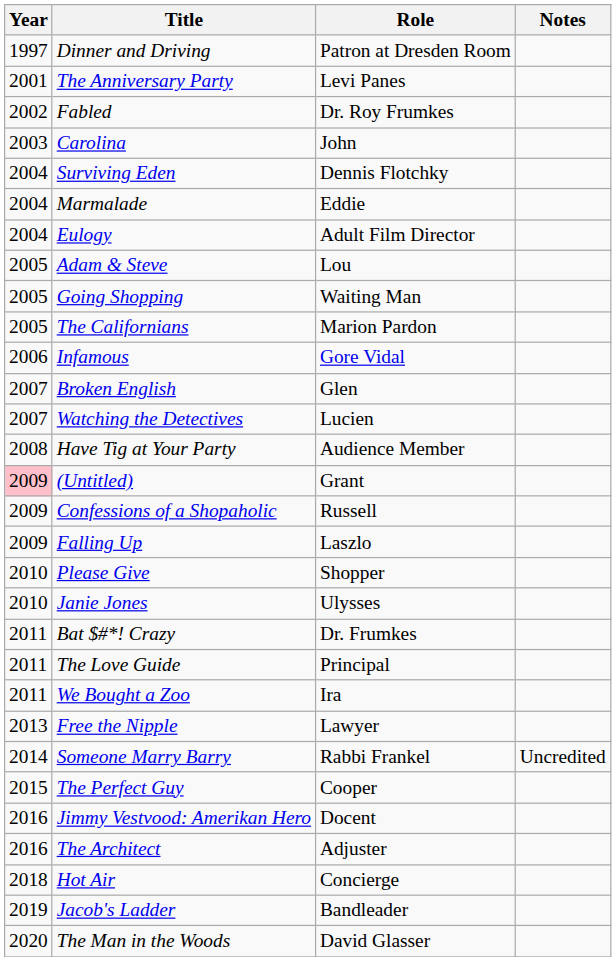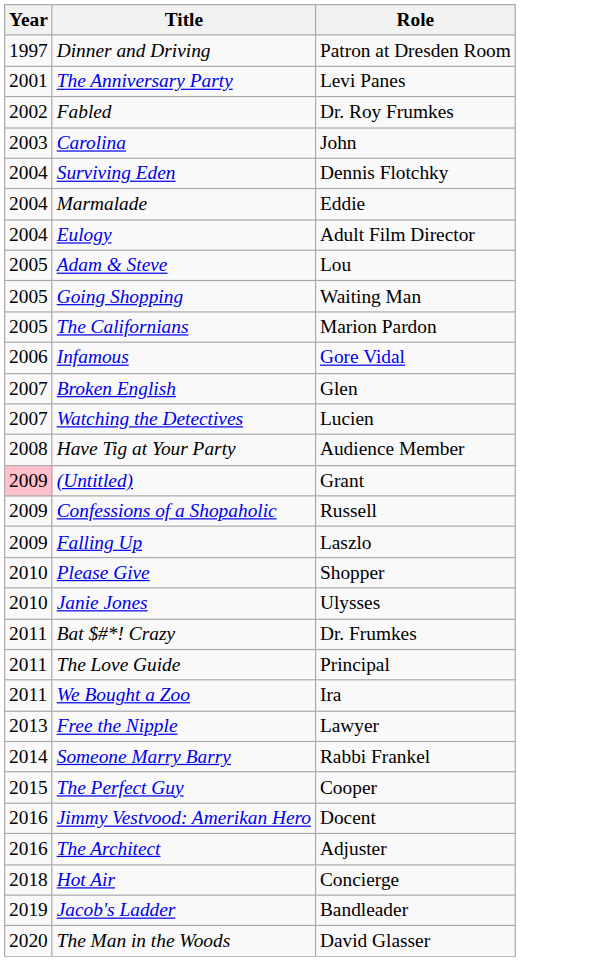 <table class="wikitable sortable">
 <tr>
 <th>Year</th>
 <th>Title</th>
 <th>Role</th>
-<th>Notes</th>
 </tr>
 <tr>
 <td>1997</td>
 <td><em>Dinner and Driving</em></td>
 <td>Patron at Dresden Room</td>
-<td></td>
 </tr>
 <tr>
 <td>2001</td>
 <td><em><a href='#'>The Anniversary Party</a></em></td>
 <td>Levi Panes</td>
-<td></td>
 </tr>
 <tr>
 <td>2002</td>
 <td><em>Fabled</em></td>
 <td>Dr. Roy Frumkes</td>
-<td></td>
 </tr>
 <tr>
 <td>2003</td>
 <td><a href='#'><em>Carolina</em></a></td>
 <td>John</td>
-<td></td>
 </tr>
 <tr>
 <td>2004</td>
 <td><em><a href='#'>Surviving Eden</a></em></td>
 <td>Dennis Flotchky</td>
-<td></td>
 </tr>
 <tr>
 <td>2004</td>
 <td><em>Marmalade</em></td>
 <td>Eddie</td>
-<td></td>
 </tr>
 <tr>
 <td>2004</td>
 <td><a href='#'><em>Eulogy</em></a></td>
 <td>Adult Film Director</td>
-<td></td>
 </tr>
 <tr>
 <td>2005</td>
 <td><em><a href='#'>Adam & Steve</a></em></td>
 <td>Lou</td>
-<td></td>
 </tr>
 <tr>
 <td>2005</td>
 <td><em><a href='#'>Going Shopping</a></em></td>
 <td>Waiting Man</td>
-<td></td>
 </tr>
 <tr>
 <td>2005</td>
 <td><a href='#'><em>The Californians</em></a></td>
 <td>Marion Pardon</td>
-<td></td>
 </tr>
 <tr>
 <td>2006</td>
 <td><a href='#'><em>Infamous</em></a></td>
 <td><a href='#'>Gore Vidal</a></td>
-<td></td>
 </tr>
 <tr>
 <td>2007</td>
 <td><a href='#'><em>Broken English</em></a></td>
 <td>Glen</td>
-<td></td>
 </tr>
 <tr>
 <td>2007</td>
 <td><a href='#'><em>Watching the Detectives</em></a></td>
 <td>Lucien</td>
-<td></td>
 </tr>
 <tr>
 <td>2008</td>
 <td><em>Have Tig at Your Party</em></td>
 <td>Audience Member</td>
-<td></td>
 </tr>
 <tr>
 <td style="background: pink;">2009</td>
 <td><a href='#'><em>(Untitled)</em></a></td>
 <td>Grant</td>
-<td></td>
 </tr>
 <tr>
 <td>2009</td>
 <td><a href='#'><em>Confessions of a Shopaholic</em></a></td>
 <td>Russell</td>
-<td></td>
 </tr>
 <tr>
 <td>2009</td>
 <td><a href='#'><em>Falling Up</em></a></td>
 <td>Laszlo</td>
-<td></td>
 </tr>
 <tr>
 <td>2010</td>
 <td><em><a href='#'>Please Give</a></em></td>
 <td>Shopper</td>
-<td></td>
 </tr>
 <tr>
 <td>2010</td>
 <td><a href='#'><em>Janie Jones</em></a></td>
 <td>Ulysses</td>
-<td></td>
 </tr>
 <tr>
 <td>2011</td>
 <td><em>Bat $#*! Crazy</em></td>
 <td>Dr. Frumkes</td>
-<td></td>
 </tr>
 <tr>
 <td>2011</td>
 <td><em>The Love Guide</em></td>
 <td>Principal</td>
-<td></td>
 </tr>
 <tr>
 <td>2011</td>
 <td><em><a href='#'>We Bought a Zoo</a></em></td>
 <td>Ira</td>
-<td></td>
 </tr>
 <tr>
 <td>2013</td>
 <td><a href='#'><em>Free the Nipple</em></a></td>
 <td>Lawyer</td>
-<td></td>
 </tr>
 <tr>
 <td>2014</td>
 <td><em><a href='#'>Someone Marry Barry</a></em></td>
 <td>Rabbi Frankel</td>
-<td>Uncredited</td>
 </tr>
 <tr>
 <td>2015</td>
 <td><a href='#'><em>The Perfect Guy</em></a></td>
 <td>Cooper</td>
-<td></td>
 </tr>
 <tr>
 <td>2016</td>
 <td><em><a href='#'>Jimmy Vestvood: Amerikan Hero</a></em></td>
 <td>Docent</td>
-<td></td>
 </tr>
 <tr>
 <td>2016</td>
 <td><em><a href='#'>The Architect</a></em></td>
 <td>Adjuster</td>
-<td></td>
 </tr>
 <tr>
 <td>2018</td>
 <td><a href='#'><em>Hot Air</em></a></td>
 <td>Concierge</td>
-<td></td>
 </tr>
 <tr>
 <td>2019</td>
 <td><a href='#'><em>Jacob's Ladder</em></a></td>
 <td>Bandleader</td>
-<td></td>
 </tr>
 <tr>
 <td>2020</td>
 <td><em>The Man in the Woods</em></td>
 <td>David Glasser</td>
-<td></td>
 </tr>
 </table>
